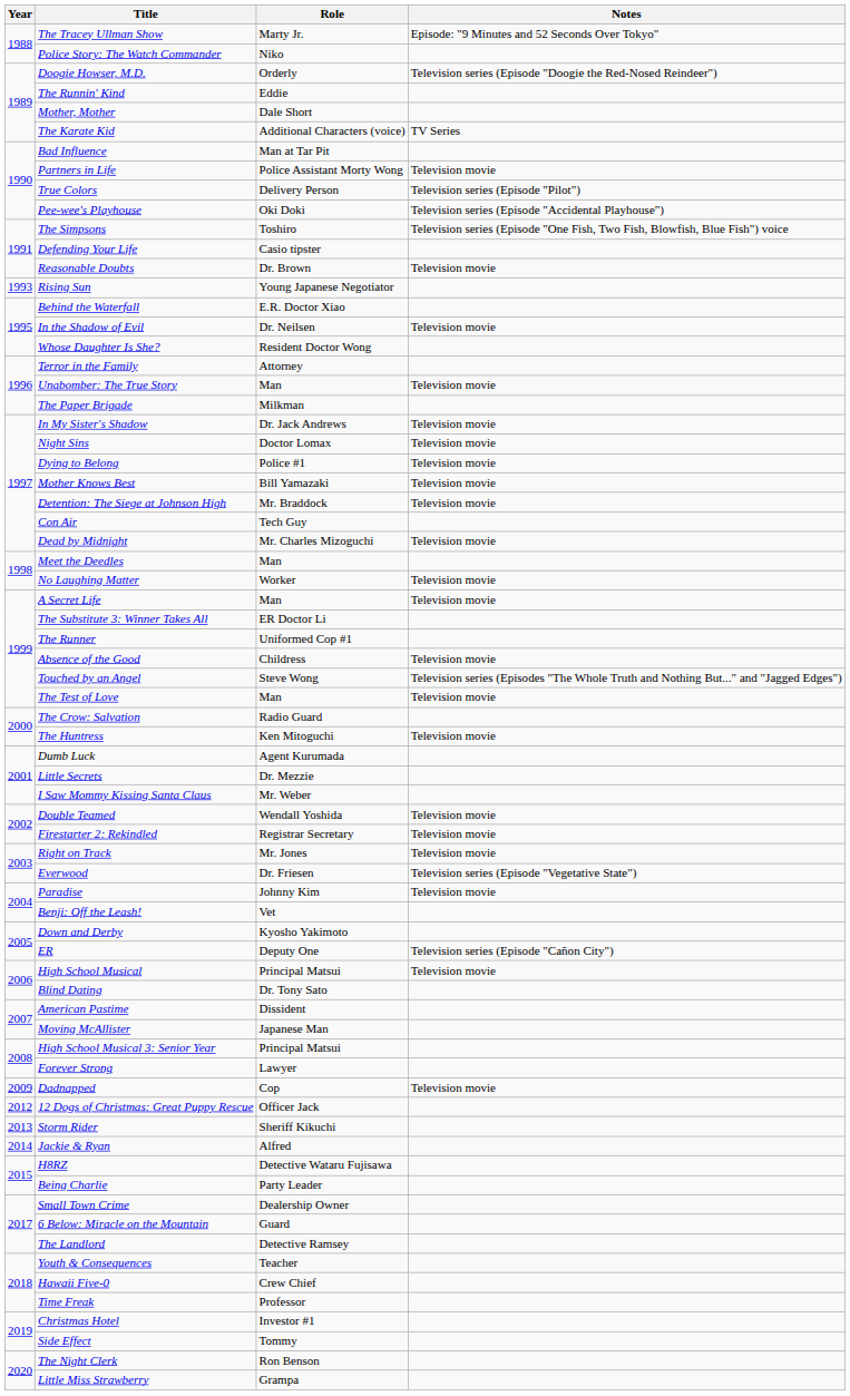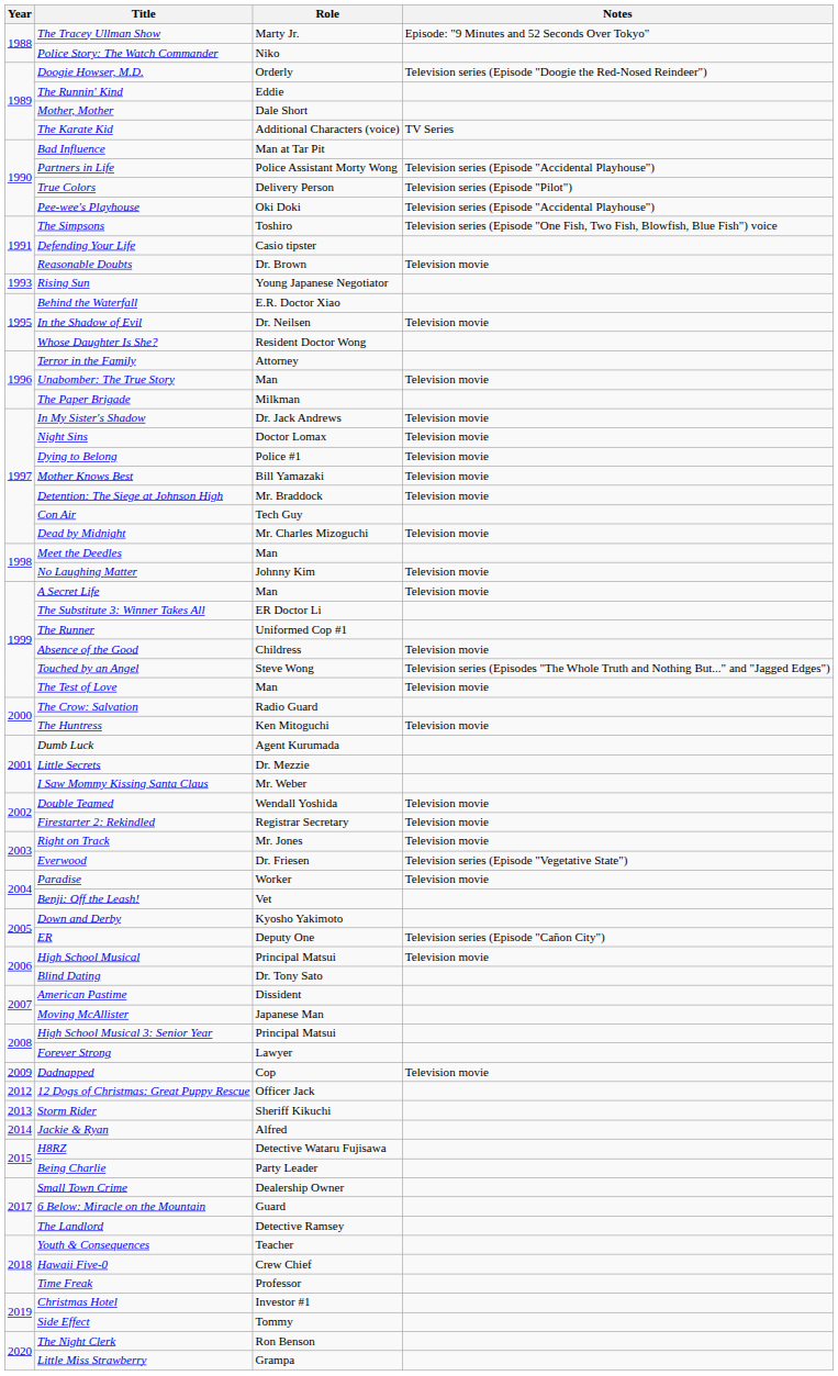 <table class="wikitable sortable">
 <tr>
 <th>Year</th>
 <th>Title</th>
 <th>Role</th>
 <th>Notes</th>
 </tr>
 <tr>
 <td rowspan="2"><a href='#'>1988</a></td>
 <td><em><a href='#'>The Tracey Ullman Show</a></em></td>
 <td>Marty Jr.</td>
 <td>Episode: "9 Minutes and 52 Seconds Over Tokyo"</td>
 </tr>
 <tr>
 <td><em><a href='#'>Police Story: The Watch Commander</a></em></td>
 <td>Niko</td>
 <td></td>
 </tr>
 <tr>
 <td rowspan="4"><a href='#'>1989</a></td>
 <td><em><a href='#'>Doogie Howser, M.D.</a></em></td>
 <td>Orderly</td>
 <td>Television series (Episode "Doogie the Red-Nosed Reindeer")</td>
 </tr>
 <tr>
 <td><em><a href='#'>The Runnin' Kind</a></em></td>
 <td>Eddie</td>
 <td></td>
 </tr>
 <tr>
 <td><em><a href='#'>Mother, Mother</a></em></td>
 <td>Dale Short</td>
 <td></td>
 </tr>
 <tr>
 <td><em><a href='#'>The Karate Kid</a></em></td>
 <td>Additional Characters (voice)</td>
 <td>TV Series</td>
 </tr>
 <tr>
 <td rowspan="4"><a href='#'>1990</a></td>
 <td><em><a href='#'>Bad Influence</a></em></td>
 <td>Man at Tar Pit</td>
 <td></td>
 </tr>
 <tr>
 <td><em><a href='#'>Partners in Life</a></em></td>
 <td>Police Assistant Morty Wong</td>
-<td>Television movie</td>
+<td>Television series (Episode "Accidental Playhouse")</td>
 </tr>
 <tr>
 <td><em><a href='#'>True Colors</a></em></td>
 <td>Delivery Person</td>
 <td>Television series (Episode "Pilot")</td>
 </tr>
 <tr>
 <td><em><a href='#'>Pee-wee's Playhouse</a></em></td>
 <td>Oki Doki</td>
 <td>Television series (Episode "Accidental Playhouse")</td>
 </tr>
 <tr>
 <td rowspan="3"><a href='#'>1991</a></td>
 <td><em><a href='#'>The Simpsons</a></em></td>
 <td>Toshiro</td>
 <td>Television series (Episode "One Fish, Two Fish, Blowfish, Blue Fish") voice</td>
 </tr>
 <tr>
 <td><em><a href='#'>Defending Your Life</a></em></td>
 <td>Casio tipster</td>
 <td></td>
 </tr>
 <tr>
 <td><em><a href='#'>Reasonable Doubts</a></em></td>
 <td>Dr. Brown</td>
 <td>Television movie</td>
 </tr>
 <tr>
 <td><a href='#'>1993</a></td>
 <td><em><a href='#'>Rising Sun</a></em></td>
 <td>Young Japanese Negotiator</td>
 <td></td>
 </tr>
 <tr>
 <td rowspan="3"><a href='#'>1995</a></td>
 <td><em><a href='#'>Behind the Waterfall</a></em></td>
 <td>E.R. Doctor Xiao</td>
 <td></td>
 </tr>
 <tr>
 <td><em><a href='#'>In the Shadow of Evil</a></em></td>
 <td>Dr. Neilsen</td>
 <td>Television movie</td>
 </tr>
 <tr>
 <td><em><a href='#'>Whose Daughter Is She?</a></em></td>
 <td>Resident Doctor Wong</td>
 <td></td>
 </tr>
 <tr>
 <td rowspan="3"><a href='#'>1996</a></td>
 <td><em><a href='#'>Terror in the Family</a></em></td>
 <td>Attorney</td>
 <td></td>
 </tr>
 <tr>
 <td><em><a href='#'>Unabomber: The True Story</a></em></td>
 <td>Man</td>
 <td>Television movie</td>
 </tr>
 <tr>
 <td><em><a href='#'>The Paper Brigade</a></em></td>
 <td>Milkman</td>
 <td></td>
 </tr>
 <tr>
 <td rowspan="7"><a href='#'>1997</a></td>
 <td><em><a href='#'>In My Sister's Shadow</a></em></td>
 <td>Dr. Jack Andrews</td>
 <td>Television movie</td>
 </tr>
 <tr>
 <td><em><a href='#'>Night Sins</a></em></td>
 <td>Doctor Lomax</td>
 <td>Television movie</td>
 </tr>
 <tr>
 <td><em><a href='#'>Dying to Belong</a></em></td>
 <td>Police #1</td>
 <td>Television movie</td>
 </tr>
 <tr>
 <td><em><a href='#'>Mother Knows Best</a></em></td>
 <td>Bill Yamazaki</td>
 <td>Television movie</td>
 </tr>
 <tr>
 <td><em><a href='#'>Detention: The Siege at Johnson High</a></em></td>
 <td>Mr. Braddock</td>
 <td>Television movie</td>
 </tr>
 <tr>
 <td><em><a href='#'>Con Air</a></em></td>
 <td>Tech Guy</td>
 <td></td>
 </tr>
 <tr>
 <td><em><a href='#'>Dead by Midnight</a></em></td>
 <td>Mr. Charles Mizoguchi</td>
 <td>Television movie</td>
 </tr>
 <tr>
 <td rowspan="2"><a href='#'>1998</a></td>
 <td><em><a href='#'>Meet the Deedles</a></em></td>
 <td>Man</td>
 <td></td>
 </tr>
 <tr>
 <td><em><a href='#'>No Laughing Matter</a></em></td>
-<td>Worker</td>
+<td>Johnny Kim</td>
 <td>Television movie</td>
 </tr>
 <tr>
 <td rowspan="6"><a href='#'>1999</a></td>
 <td><em><a href='#'>A Secret Life</a></em></td>
 <td>Man</td>
 <td>Television movie</td>
 </tr>
 <tr>
 <td><em><a href='#'>The Substitute 3: Winner Takes All</a></em></td>
 <td>ER Doctor Li</td>
 <td></td>
 </tr>
 <tr>
 <td><em><a href='#'>The Runner</a></em></td>
 <td>Uniformed Cop #1</td>
 <td></td>
 </tr>
 <tr>
 <td><em><a href='#'>Absence of the Good</a></em></td>
 <td>Childress</td>
 <td>Television movie</td>
 </tr>
 <tr>
 <td><em><a href='#'>Touched by an Angel</a></em></td>
 <td>Steve Wong</td>
 <td>Television series (Episodes "The Whole Truth and Nothing But..." and "Jagged Edges")</td>
 </tr>
 <tr>
 <td><em><a href='#'>The Test of Love</a></em></td>
 <td>Man</td>
 <td>Television movie</td>
 </tr>
 <tr>
 <td rowspan="2"><a href='#'>2000</a></td>
 <td><em><a href='#'>The Crow: Salvation</a></em></td>
 <td>Radio Guard</td>
 <td></td>
 </tr>
 <tr>
 <td><em><a href='#'>The Huntress</a></em></td>
 <td>Ken Mitoguchi</td>
 <td>Television movie</td>
 </tr>
 <tr>
 <td rowspan="3"><a href='#'>2001</a></td>
 <td><em>Dumb Luck</em></td>
 <td>Agent Kurumada</td>
 <td></td>
 </tr>
 <tr>
 <td><em><a href='#'>Little Secrets</a></em></td>
 <td>Dr. Mezzie</td>
 <td></td>
 </tr>
 <tr>
 <td><em><a href='#'>I Saw Mommy Kissing Santa Claus</a></em></td>
 <td>Mr. Weber</td>
 <td></td>
 </tr>
 <tr>
 <td rowspan="2"><a href='#'>2002</a></td>
 <td><em><a href='#'>Double Teamed</a></em></td>
 <td>Wendall Yoshida</td>
 <td>Television movie</td>
 </tr>
 <tr>
 <td><em><a href='#'>Firestarter 2: Rekindled</a></em></td>
 <td>Registrar Secretary</td>
 <td>Television movie</td>
 </tr>
 <tr>
 <td rowspan="2"><a href='#'>2003</a></td>
 <td><em><a href='#'>Right on Track</a></em></td>
 <td>Mr. Jones</td>
 <td>Television movie</td>
 </tr>
 <tr>
 <td><em><a href='#'>Everwood</a></em></td>
 <td>Dr. Friesen</td>
 <td>Television series (Episode "Vegetative State")</td>
 </tr>
 <tr>
 <td rowspan="2"><a href='#'>2004</a></td>
 <td><em><a href='#'>Paradise</a></em></td>
-<td>Johnny Kim</td>
+<td>Worker</td>
 <td>Television movie</td>
 </tr>
 <tr>
 <td><em><a href='#'>Benji: Off the Leash!</a></em></td>
 <td>Vet</td>
 <td></td>
 </tr>
 <tr>
 <td rowspan="2"><a href='#'>2005</a></td>
 <td><em><a href='#'>Down and Derby</a></em></td>
 <td>Kyosho Yakimoto</td>
 <td></td>
 </tr>
 <tr>
 <td><em><a href='#'>ER</a></em></td>
 <td>Deputy One</td>
 <td>Television series (Episode "Cañon City")</td>
 </tr>
 <tr>
 <td rowspan="2"><a href='#'>2006</a></td>
 <td><em><a href='#'>High School Musical</a></em></td>
 <td>Principal Matsui</td>
 <td>Television movie</td>
 </tr>
 <tr>
 <td><em><a href='#'>Blind Dating</a></em></td>
 <td>Dr. Tony Sato</td>
 <td></td>
 </tr>
 <tr>
 <td rowspan="2"><a href='#'>2007</a></td>
 <td><em><a href='#'>American Pastime</a></em></td>
 <td>Dissident</td>
 <td></td>
 </tr>
 <tr>
 <td><em><a href='#'>Moving McAllister</a></em></td>
 <td>Japanese Man</td>
 <td></td>
 </tr>
 <tr>
 <td rowspan="2"><a href='#'>2008</a></td>
 <td><em><a href='#'>High School Musical 3: Senior Year</a></em></td>
 <td>Principal Matsui</td>
 <td></td>
 </tr>
 <tr>
 <td><em><a href='#'>Forever Strong</a></em></td>
 <td>Lawyer</td>
 <td></td>
 </tr>
 <tr>
 <td><a href='#'>2009</a></td>
 <td><em><a href='#'>Dadnapped</a></em></td>
 <td>Cop</td>
 <td>Television movie</td>
 </tr>
 <tr>
 <td><a href='#'>2012</a></td>
 <td><em><a href='#'>12 Dogs of Christmas: Great Puppy Rescue</a></em></td>
 <td>Officer Jack</td>
 <td></td>
 </tr>
 <tr>
 <td><a href='#'>2013</a></td>
 <td><em><a href='#'>Storm Rider</a></em></td>
 <td>Sheriff Kikuchi</td>
 <td></td>
 </tr>
 <tr>
 <td><a href='#'>2014</a></td>
 <td><em><a href='#'>Jackie & Ryan</a></em></td>
 <td>Alfred</td>
 <td></td>
 </tr>
 <tr>
 <td rowspan="2"><a href='#'>2015</a></td>
 <td><em><a href='#'>H8RZ</a></em></td>
 <td>Detective Wataru Fujisawa</td>
 <td></td>
 </tr>
 <tr>
 <td><em><a href='#'>Being Charlie</a></em></td>
 <td>Party Leader</td>
 <td></td>
 </tr>
 <tr>
 <td rowspan="3"><a href='#'>2017</a></td>
 <td><em><a href='#'>Small Town Crime</a></em></td>
 <td>Dealership Owner</td>
 <td></td>
 </tr>
 <tr>
 <td><em><a href='#'>6 Below: Miracle on the Mountain</a></em></td>
 <td>Guard</td>
 <td></td>
 </tr>
 <tr>
 <td><em><a href='#'>The Landlord</a></em></td>
 <td>Detective Ramsey</td>
 <td></td>
 </tr>
 <tr>
 <td rowspan="3"><a href='#'>2018</a></td>
 <td><em><a href='#'>Youth & Consequences</a></em></td>
 <td>Teacher</td>
 <td></td>
 </tr>
 <tr>
 <td><em><a href='#'>Hawaii Five-0</a></em></td>
 <td>Crew Chief</td>
 <td></td>
 </tr>
 <tr>
 <td><em><a href='#'>Time Freak</a></em></td>
 <td>Professor</td>
 <td></td>
 </tr>
 <tr>
 <td rowspan="2"><a href='#'>2019</a></td>
 <td><em><a href='#'>Christmas Hotel</a></em></td>
 <td>Investor #1</td>
 <td></td>
 </tr>
 <tr>
 <td><em><a href='#'>Side Effect</a></em></td>
 <td>Tommy</td>
 <td></td>
 </tr>
 <tr>
 <td rowspan="2"><a href='#'>2020</a></td>
 <td><em><a href='#'>The Night Clerk</a></em></td>
 <td>Ron Benson</td>
 <td></td>
 </tr>
 <tr>
 <td><em><a href='#'>Little Miss Strawberry</a></em></td>
 <td>Grampa</td>
 <td></td>
 </tr>
 </table>
